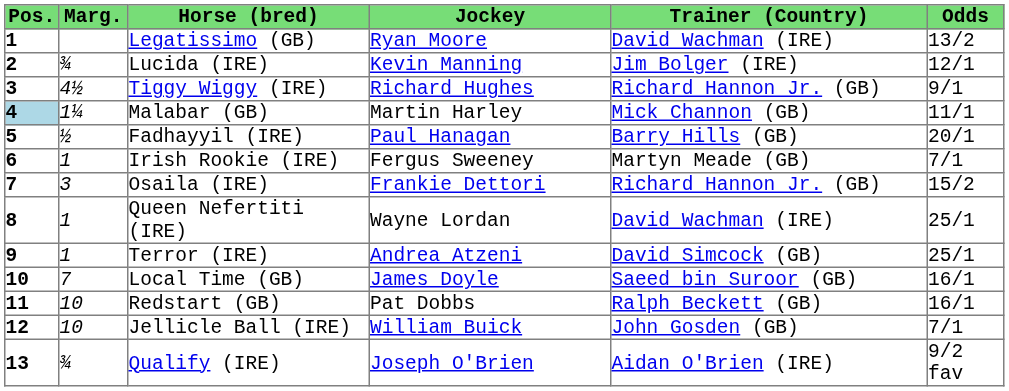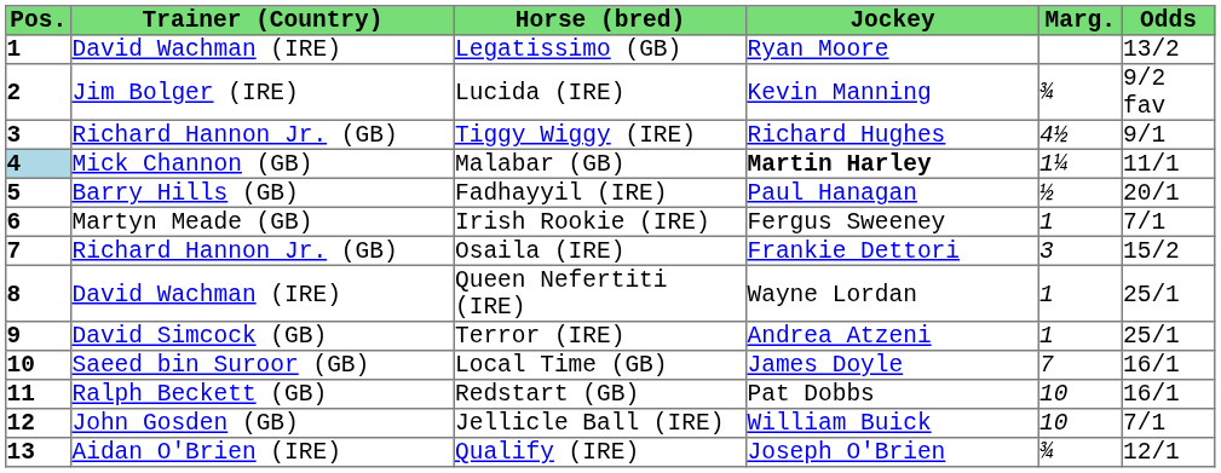 <table class = "sortable" | border="1" cellpadding="0" style="border-collapse: collapse;">
 <tr style="background:#7d7; text-align:center;">
 <th style="width:35px;"><strong>Pos.</strong></th>
-<th style="width:45px;"><strong>Marg.</strong></th>
+<th style="width:210px;"><strong>Trainer (Country)</strong></th>
 <th style="width:160px;"><strong>Horse (bred)</strong></th>
 <th style="width:160px;"><strong>Jockey</strong></th>
-<th style="width:210px;"><strong>Trainer (Country)</strong></th>
+<th style="width:45px;"><strong>Marg.</strong></th>
 <th style="width:50px;"><strong>Odds</strong></th>
 </tr>
 <tr>
 <td><strong>1</strong></td>
-<td></td>
+<td><a href='#'>David Wachman</a> (IRE)</td>
 <td><a href='#'>Legatissimo</a> (GB)</td>
 <td><a href='#'>Ryan Moore</a></td>
-<td><a href='#'>David Wachman</a> (IRE)</td>
+<td></td>
 <td>13/2</td>
 </tr>
 <tr>
 <td><strong>2</strong></td>
-<td><em>¾</em></td>
+<td><a href='#'>Jim Bolger</a> (IRE)</td>
 <td>Lucida (IRE)</td>
 <td><a href='#'>Kevin Manning</a></td>
-<td><a href='#'>Jim Bolger</a> (IRE)</td>
-<td>12/1</td>
+<td><em>¾</em></td>
+<td>9/2 fav</td>
 </tr>
 <tr>
 <td><strong>3</strong></td>
-<td><em>4½</em></td>
+<td><a href='#'>Richard Hannon Jr.</a> (GB)</td>
 <td><a href='#'>Tiggy Wiggy</a> (IRE)</td>
 <td><a href='#'>Richard Hughes</a></td>
-<td><a href='#'>Richard Hannon Jr.</a> (GB)</td>
+<td><em>4½</em></td>
 <td>9/1</td>
 </tr>
 <tr>
 <td style="background: lightblue;"><strong>4</strong></td>
+<td><a href='#'>Mick Channon</a> (GB)</td>
+<td>Malabar (GB)</td>
+<td><strong>Martin Harley</strong></td>
 <td><em>1¼</em></td>
-<td>Malabar (GB)</td>
-<td>Martin Harley</td>
-<td><a href='#'>Mick Channon</a> (GB)</td>
 <td>11/1</td>
 </tr>
 <tr>
 <td><strong>5</strong></td>
-<td><em>½</em></td>
+<td><a href='#'>Barry Hills</a> (GB)</td>
 <td>Fadhayyil (IRE)</td>
 <td><a href='#'>Paul Hanagan</a></td>
-<td><a href='#'>Barry Hills</a> (GB)</td>
+<td><em>½</em></td>
 <td>20/1</td>
 </tr>
 <tr>
 <td><strong>6</strong></td>
-<td><em>1</em></td>
+<td>Martyn Meade (GB)</td>
 <td>Irish Rookie (IRE)</td>
 <td>Fergus Sweeney</td>
-<td>Martyn Meade (GB)</td>
+<td><em>1</em></td>
 <td>7/1</td>
 </tr>
 <tr>
 <td><strong>7</strong></td>
-<td><em>3</em></td>
+<td><a href='#'>Richard Hannon Jr.</a> (GB)</td>
 <td>Osaila (IRE)</td>
 <td><a href='#'>Frankie Dettori</a></td>
-<td><a href='#'>Richard Hannon Jr.</a> (GB)</td>
+<td><em>3</em></td>
 <td>15/2</td>
 </tr>
 <tr>
 <td><strong>8</strong></td>
-<td><em>1</em></td>
+<td><a href='#'>David Wachman</a> (IRE)</td>
 <td>Queen Nefertiti (IRE)</td>
 <td>Wayne Lordan</td>
-<td><a href='#'>David Wachman</a> (IRE)</td>
+<td><em>1</em></td>
 <td>25/1</td>
 </tr>
 <tr>
 <td><strong>9</strong></td>
-<td><em>1</em></td>
+<td><a href='#'>David Simcock</a> (GB)</td>
 <td>Terror (IRE)</td>
 <td><a href='#'>Andrea Atzeni</a></td>
-<td><a href='#'>David Simcock</a> (GB)</td>
+<td><em>1</em></td>
 <td>25/1</td>
 </tr>
 <tr>
 <td><strong>10</strong></td>
-<td><em>7</em></td>
+<td><a href='#'>Saeed bin Suroor</a> (GB)</td>
 <td>Local Time (GB)</td>
 <td><a href='#'>James Doyle</a></td>
-<td><a href='#'>Saeed bin Suroor</a> (GB)</td>
+<td><em>7</em></td>
 <td>16/1</td>
 </tr>
 <tr>
 <td><strong>11</strong></td>
-<td><em>10</em></td>
+<td><a href='#'>Ralph Beckett</a> (GB)</td>
 <td>Redstart (GB)</td>
 <td>Pat Dobbs</td>
-<td><a href='#'>Ralph Beckett</a> (GB)</td>
+<td><em>10</em></td>
 <td>16/1</td>
 </tr>
 <tr>
 <td><strong>12</strong></td>
-<td><em>10</em></td>
+<td><a href='#'>John Gosden</a> (GB)</td>
 <td>Jellicle Ball (IRE)</td>
 <td><a href='#'>William Buick</a></td>
-<td><a href='#'>John Gosden</a> (GB)</td>
+<td><em>10</em></td>
 <td>7/1</td>
 </tr>
 <tr>
 <td><strong>13</strong></td>
-<td><em>¾</em></td>
+<td><a href='#'>Aidan O'Brien</a> (IRE)</td>
 <td><a href='#'>Qualify</a> (IRE)</td>
 <td><a href='#'>Joseph O'Brien</a></td>
-<td><a href='#'>Aidan O'Brien</a> (IRE)</td>
-<td>9/2 fav</td>
+<td><em>¾</em></td>
+<td>12/1</td>
 </tr>
 </table>
